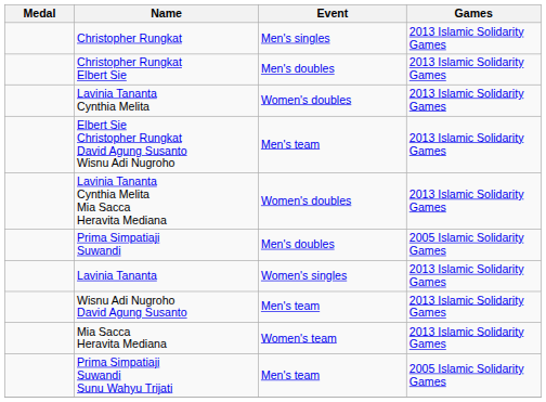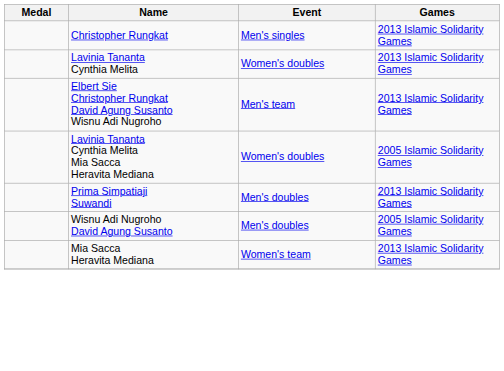 <table class="wikitable sortable" style="font-size:100%">
 <tr>
 <th width="90">Medal</th>
 <th width="250">Name</th>
 <th width="200">Event</th>
 <th width="180">Games</th>
 </tr>
 <tr>
 <td></td>
 <td><a href='#'>Christopher Rungkat</a></td>
 <td><a href='#'>Men's singles</a></td>
-<td><a href='#'>2013 Islamic Solidarity Games</a></td>
-</tr>
-<tr>
-<td></td>
-<td><a href='#'>Christopher Rungkat</a><br> <a href='#'>Elbert Sie</a></td>
-<td><a href='#'>Men's doubles</a></td>
 <td><a href='#'>2013 Islamic Solidarity Games</a></td>
 </tr>
 <tr>
 <td></td>
 <td><a href='#'>Lavinia Tananta</a><br> Cynthia Melita</td>
 <td><a href='#'>Women's doubles</a></td>
 <td><a href='#'>2013 Islamic Solidarity Games</a></td>
 </tr>
 <tr>
 <td></td>
 <td><a href='#'>Elbert Sie</a><br><a href='#'>Christopher Rungkat</a><br><a href='#'>David Agung Susanto</a><br>Wisnu Adi Nugroho</td>
 <td><a href='#'>Men's team</a></td>
 <td><a href='#'>2013 Islamic Solidarity Games</a></td>
 </tr>
 <tr>
 <td></td>
 <td><a href='#'>Lavinia Tananta</a><br>Cynthia Melita<br>Mia Sacca<br>Heravita Mediana</td>
 <td><a href='#'>Women's doubles</a></td>
-<td><a href='#'>2013 Islamic Solidarity Games</a></td>
+<td><a href='#'>2005 Islamic Solidarity Games</a></td>
 </tr>
 <tr>
 <td></td>
 <td><a href='#'>Prima Simpatiaji</a><br><a href='#'>Suwandi</a></td>
 <td><a href='#'>Men's doubles</a></td>
-<td><a href='#'>2005 Islamic Solidarity Games</a></td>
-</tr>
-<tr>
-<td></td>
-<td><a href='#'>Lavinia Tananta</a></td>
-<td><a href='#'>Women's singles</a></td>
 <td><a href='#'>2013 Islamic Solidarity Games</a></td>
 </tr>
 <tr>
 <td></td>
 <td>Wisnu Adi Nugroho <br> <a href='#'>David Agung Susanto</a></td>
-<td><a href='#'>Men's team</a></td>
-<td><a href='#'>2013 Islamic Solidarity Games</a></td>
+<td><a href='#'>Men's doubles</a></td>
+<td><a href='#'>2005 Islamic Solidarity Games</a></td>
 </tr>
 <tr>
 <td></td>
 <td>Mia Sacca <br> Heravita Mediana</td>
 <td><a href='#'>Women's team</a></td>
 <td><a href='#'>2013 Islamic Solidarity Games</a></td>
 </tr>
 <tr>
-<td></td>
-<td><a href='#'>Prima Simpatiaji</a><br><a href='#'>Suwandi</a><br><a href='#'>Sunu Wahyu Trijati</a></td>
-<td><a href='#'>Men's team</a></td>
-<td><a href='#'>2005 Islamic Solidarity Games</a></td>
-</tr>
-<tr>
 </tr>
 </table>
